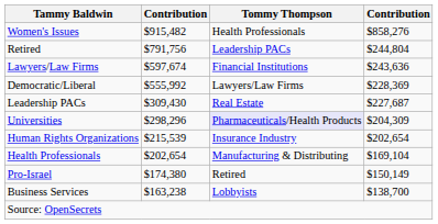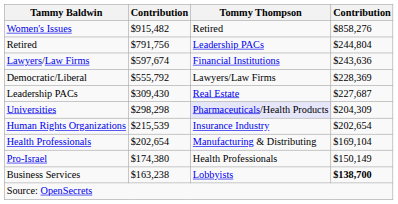 <table class="wikitable sortable">
 <tr>
 <th>Tammy Baldwin</th>
 <th>Contribution</th>
 <th>Tommy Thompson</th>
 <th>Contribution</th>
 </tr>
 <tr>
 <td><a href='#'>Women's Issues</a></td>
 <td>$915,482</td>
-<td>Health Professionals</td>
+<td>Retired</td>
 <td>$858,276</td>
 </tr>
 <tr>
 <td>Retired</td>
 <td>$791,756</td>
 <td><a href='#'>Leadership PACs</a></td>
 <td>$244,804</td>
 </tr>
 <tr>
 <td><a href='#'>Lawyers</a>/<a href='#'>Law Firms</a></td>
 <td>$597,674</td>
 <td><a href='#'>Financial Institutions</a></td>
 <td>$243,636</td>
 </tr>
 <tr>
 <td>Democratic/Liberal</td>
-<td>$555,992</td>
+<td>$555,792</td>
 <td>Lawyers/Law Firms</td>
 <td>$228,369</td>
 </tr>
 <tr>
 <td>Leadership PACs</td>
 <td>$309,430</td>
 <td><a href='#'>Real Estate</a></td>
 <td>$227,687</td>
 </tr>
 <tr>
 <td><a href='#'>Universities</a></td>
-<td>$298,296</td>
+<td>$298,298</td>
 <td style="background: lavender;"><a href='#'>Pharmaceuticals</a>/Health Products</td>
 <td>$204,309</td>
 </tr>
 <tr>
 <td><a href='#'>Human Rights Organizations</a></td>
 <td>$215,539</td>
 <td><a href='#'>Insurance Industry</a></td>
 <td>$202,654</td>
 </tr>
 <tr>
 <td><a href='#'>Health Professionals</a></td>
 <td>$202,654</td>
 <td><a href='#'>Manufacturing</a> & Distributing</td>
 <td>$169,104</td>
 </tr>
 <tr>
 <td><a href='#'>Pro-Israel</a></td>
 <td>$174,380</td>
-<td>Retired</td>
+<td>Health Professionals</td>
 <td>$150,149</td>
 </tr>
 <tr>
 <td>Business Services</td>
 <td>$163,238</td>
 <td><a href='#'>Lobbyists</a></td>
-<td>$138,700</td>
+<td><strong>$138,700</strong></td>
 </tr>
 <tr>
 <td colspan=5>Source: <a href='#'>OpenSecrets</a></td>
 </tr>
 </table>
